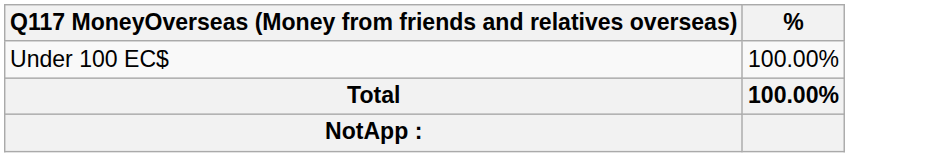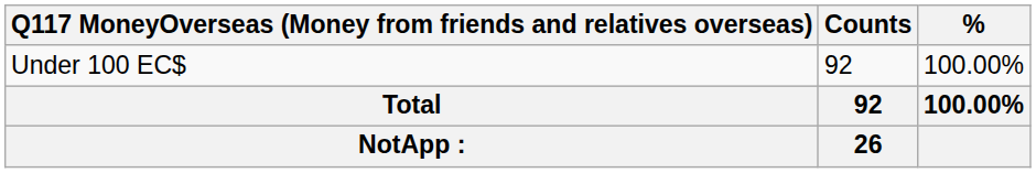 <table class="wikitable sortable">
 <tr>
 <th>Q117 MoneyOverseas (Money from friends and relatives overseas)</th>
+<th>Counts</th>
 <th>%</th>
 </tr>
 <tr>
 <td>Under 100 EC$</td>
+<td>92</td>
 <td>100.00%</td>
 </tr>
 <tr>
 <th>Total</th>
+<th>92</th>
 <th>100.00%</th>
 </tr>
 <tr>
 <th>NotApp :</th>
+<th>26</th>
 <th></th>
 </tr>
 </table>
